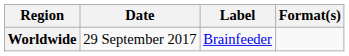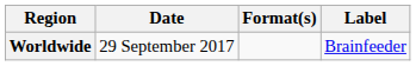 <table class="wikitable plainrowheaders">
 <tr>
 <th scope="col">Region</th>
 <th scope="col">Date</th>
+<th scope="col">Format(s)</th>
 <th scope="col">Label</th>
-<th scope="col">Format(s)</th>
 </tr>
 <tr>
 <th scope="row">Worldwide</th>
 <td>29 September 2017</td>
+<td></td>
 <td><a href='#'>Brainfeeder</a></td>
-<td></td>
 </tr>
 </table>
